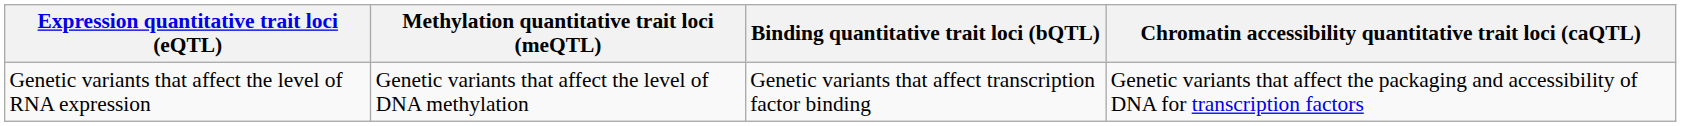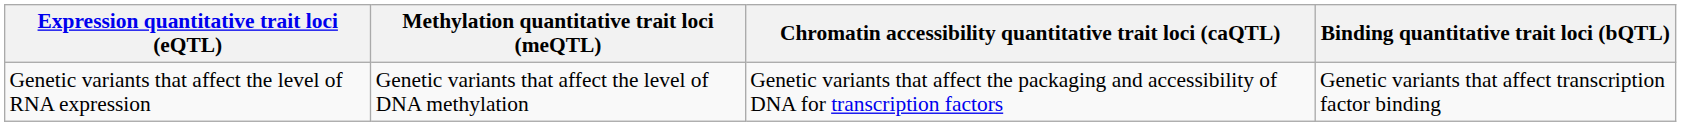 <table class="wikitable">
 <tr>
 <th><a href='#'>Expression quantitative trait loci</a> (eQTL)</th>
 <th>Methylation quantitative trait loci (meQTL)</th>
+<th>Chromatin accessibility quantitative trait loci (caQTL)</th>
 <th>Binding quantitative trait loci (bQTL)</th>
-<th>Chromatin accessibility quantitative trait loci (caQTL)</th>
 </tr>
 <tr>
 <td>Genetic variants that affect the level of RNA expression</td>
 <td>Genetic variants that affect the level of DNA methylation</td>
+<td>Genetic variants that affect the packaging and accessibility of DNA for <a href='#'>transcription factors</a></td>
 <td>Genetic variants that affect transcription factor binding</td>
-<td>Genetic variants that affect the packaging and accessibility of DNA for <a href='#'>transcription factors</a></td>
 </tr>
 </table>
